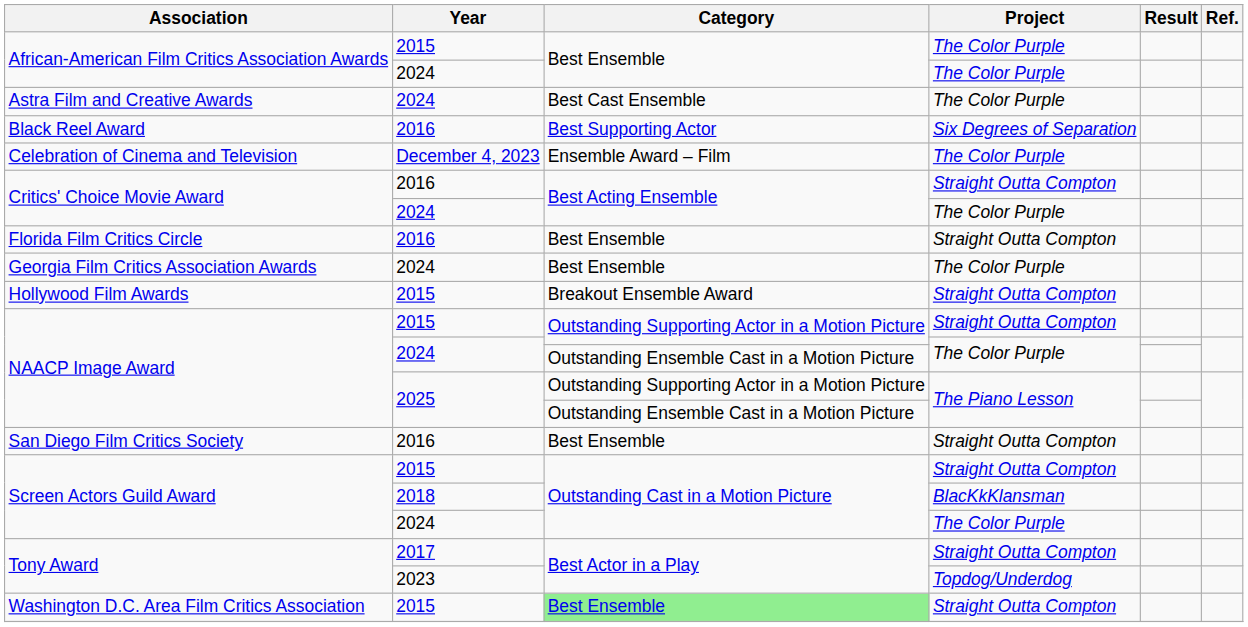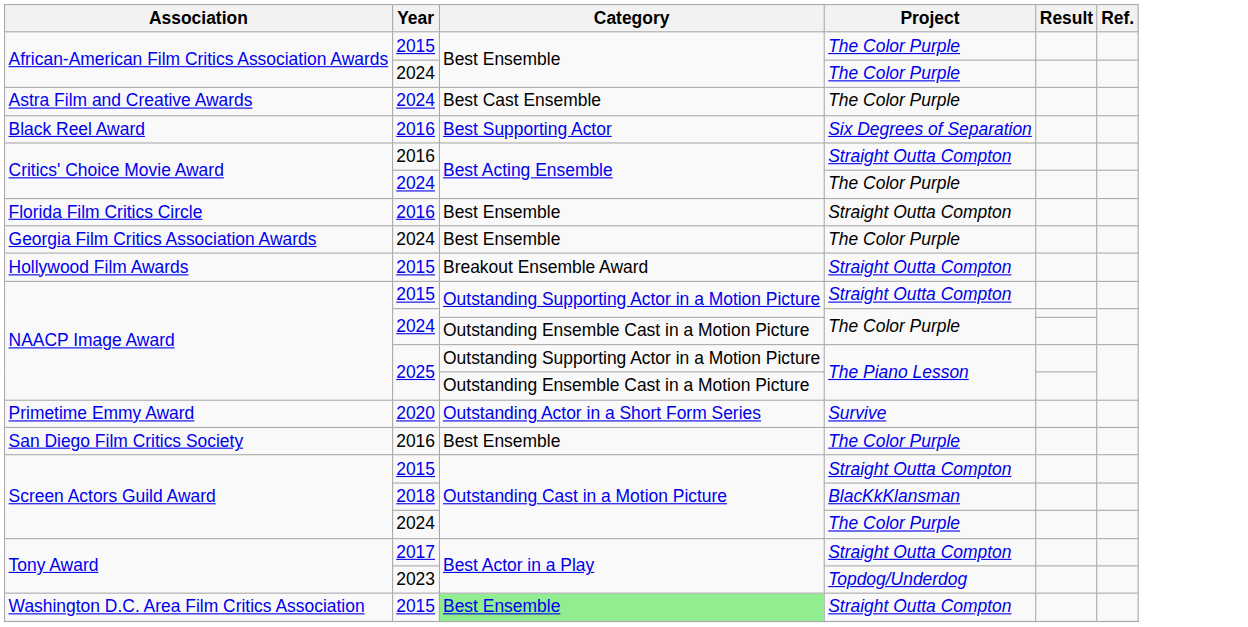 <table class="wikitable">
 <tr>
 <th>Association</th>
 <th>Year</th>
 <th>Category</th>
 <th>Project</th>
 <th>Result</th>
 <th>Ref.</th>
 </tr>
 <tr>
 <td rowspan="2"><a href='#'>African-American Film Critics Association Awards</a></td>
 <td><a href='#'>2015</a></td>
 <td rowspan="2">Best Ensemble</td>
 <td><em><a href='#'>The Color Purple</a></em></td>
 <td></td>
 <td></td>
 </tr>
 <tr>
 <td>2024</td>
 <td><em><a href='#'>The Color Purple</a></em></td>
 <td></td>
 <td></td>
 </tr>
 <tr>
 <td><a href='#'>Astra Film and Creative Awards</a></td>
 <td><a href='#'>2024</a></td>
 <td>Best Cast Ensemble</td>
 <td><em>The Color Purple</em></td>
 <td></td>
 <td></td>
 </tr>
 <tr>
 <td><a href='#'>Black Reel Award</a></td>
 <td><a href='#'>2016</a></td>
 <td><a href='#'>Best Supporting Actor</a></td>
 <td><em><a href='#'>Six Degrees of Separation</a></em></td>
-<td></td>
-<td></td>
-</tr>
-<tr>
-<td><a href='#'>Celebration of Cinema and Television</a></td>
-<td><a href='#'>December 4, 2023</a></td>
-<td>Ensemble Award – Film</td>
-<td><em><a href='#'>The Color Purple</a></em></td>
 <td></td>
 <td></td>
 </tr>
 <tr>
 <td rowspan="2"><a href='#'>Critics' Choice Movie Award</a></td>
 <td>2016</td>
 <td rowspan="2"><a href='#'>Best Acting Ensemble</a></td>
 <td><em><a href='#'>Straight Outta Compton</a></em></td>
 <td></td>
 <td></td>
 </tr>
 <tr>
 <td><a href='#'>2024</a></td>
 <td><em>The Color Purple</em></td>
 <td></td>
 <td></td>
 </tr>
 <tr>
 <td><a href='#'>Florida Film Critics Circle</a></td>
 <td><a href='#'>2016</a></td>
 <td>Best Ensemble</td>
 <td><em>Straight Outta Compton</em></td>
 <td></td>
 <td></td>
 </tr>
 <tr>
 <td><a href='#'>Georgia Film Critics Association Awards</a></td>
 <td>2024</td>
 <td>Best Ensemble</td>
 <td><em>The Color Purple</em></td>
 <td></td>
 <td><br></td>
 </tr>
 <tr>
 <td><a href='#'>Hollywood Film Awards</a></td>
 <td><a href='#'>2015</a></td>
 <td>Breakout Ensemble Award</td>
 <td><em><a href='#'>Straight Outta Compton</a></em></td>
 <td></td>
 <td></td>
 </tr>
 <tr>
 <td rowspan="5"><a href='#'>NAACP Image Award</a></td>
 <td><a href='#'>2015</a></td>
 <td rowspan="2"><a href='#'>Outstanding Supporting Actor in a Motion Picture</a></td>
 <td><em><a href='#'>Straight Outta Compton</a></em></td>
 <td></td>
 <td></td>
 </tr>
 <tr>
 <td rowspan="2"><a href='#'>2024</a></td>
 <td rowspan="2"><em>The Color Purple</em></td>
 <td></td>
 <td rowspan="2"></td>
 </tr>
 <tr>
 <td>Outstanding Ensemble Cast in a Motion Picture</td>
 <td></td>
 </tr>
 <tr>
 <td rowspan="2"><a href='#'>2025</a></td>
 <td>Outstanding Supporting Actor in a Motion Picture</td>
 <td rowspan="2"><em><a href='#'>The Piano Lesson</a></em></td>
 <td></td>
 <td rowspan="2"></td>
 </tr>
 <tr>
 <td>Outstanding Ensemble Cast in a Motion Picture</td>
 <td></td>
 </tr>
 <tr>
+<td><a href='#'>Primetime Emmy Award</a></td>
+<td><a href='#'>2020</a></td>
+<td><a href='#'>Outstanding Actor in a Short Form Series</a></td>
+<td><em><a href='#'>Survive</a></em></td>
+<td></td>
+<td></td>
+</tr>
+<tr>
 <td><a href='#'>San Diego Film Critics Society</a></td>
 <td>2016</td>
 <td>Best Ensemble</td>
-<td><em>Straight Outta Compton</em></td>
+<td><em><a href='#'>The Color Purple</a></em></td>
 <td></td>
 </tr>
 <tr>
 <td rowspan="3"><a href='#'>Screen Actors Guild Award</a></td>
 <td><a href='#'>2015</a></td>
 <td rowspan="3"><a href='#'>Outstanding Cast in a Motion Picture</a></td>
 <td><em><a href='#'>Straight Outta Compton</a></em></td>
 <td></td>
 <td></td>
 </tr>
 <tr>
 <td><a href='#'>2018</a></td>
 <td><em><a href='#'>BlacKkKlansman</a></em></td>
 <td></td>
 <td></td>
 </tr>
 <tr>
 <td>2024</td>
 <td><em><a href='#'>The Color Purple</a></em></td>
 <td></td>
 <td></td>
 </tr>
 <tr>
 <td rowspan=2><a href='#'>Tony Award</a></td>
 <td><a href='#'>2017</a></td>
 <td rowspan=2><a href='#'>Best Actor in a Play</a></td>
 <td><em><a href='#'>Straight Outta Compton</a></em></td>
 <td></td>
 <td></td>
 </tr>
 <tr>
 <td>2023</td>
 <td><em><a href='#'>Topdog/Underdog</a></em></td>
 <td></td>
 <td></td>
 </tr>
 <tr>
 <td><a href='#'>Washington D.C. Area Film Critics Association</a></td>
 <td><a href='#'>2015</a></td>
 <td style="background: lightgreen;"><a href='#'>Best Ensemble</a></td>
 <td><em><a href='#'>Straight Outta Compton</a></em></td>
 <td></td>
 <td></td>
 </tr>
 <tr>
 </tr>
 </table>
